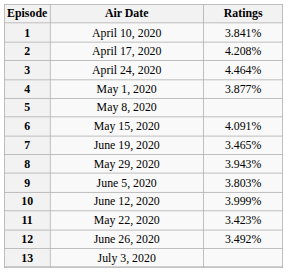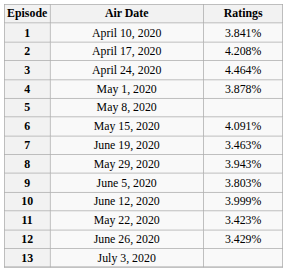 <table class="wikitable" style="text-align:center">
 <tr>
 <th width="50">Episode</th>
 <th width="200">Air Date</th>
 <th width="100">Ratings</th>
 </tr>
 <tr>
 <th>1</th>
 <td>April 10, 2020</td>
 <td>3.841%</td>
 </tr>
 <tr>
 <th>2</th>
 <td>April 17, 2020</td>
 <td>4.208%</td>
 </tr>
 <tr>
 <th>3</th>
 <td>April 24, 2020</td>
 <td>4.464%</td>
 </tr>
 <tr>
 <th>4</th>
 <td>May 1, 2020</td>
-<td>3.877%</td>
+<td>3.878%</td>
 </tr>
 <tr>
 <th>5</th>
 <td>May 8, 2020</td>
 <td></td>
 </tr>
 <tr>
 <th>6</th>
 <td>May 15, 2020</td>
 <td>4.091%</td>
 </tr>
 <tr>
 <th>7</th>
 <td>June 19, 2020</td>
-<td>3.465%</td>
+<td>3.463%</td>
 </tr>
 <tr>
 <th>8</th>
 <td>May 29, 2020</td>
 <td>3.943%</td>
 </tr>
 <tr>
 <th>9</th>
 <td>June 5, 2020</td>
 <td>3.803%</td>
 </tr>
 <tr>
 <th>10</th>
 <td>June 12, 2020</td>
 <td>3.999%</td>
 </tr>
 <tr>
 <th>11</th>
 <td>May 22, 2020</td>
 <td>3.423%</td>
 </tr>
 <tr>
 <th>12</th>
 <td>June 26, 2020</td>
-<td>3.492%</td>
+<td>3.429%</td>
 </tr>
 <tr>
 <th>13</th>
 <td>July 3, 2020</td>
 <td></td>
 </tr>
 <tr>
 </tr>
 </table>
